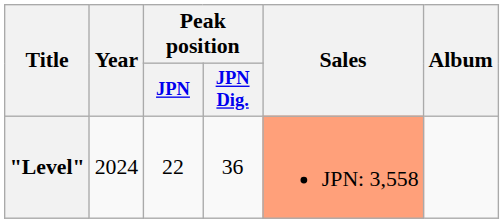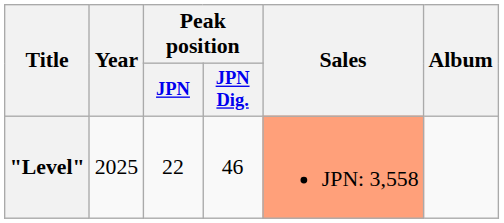 <table class="wikitable plainrowheaders" style="text-align:center">
 <tr>
 <th scope="col" rowspan="2">Title</th>
 <th scope="col" rowspan="2">Year</th>
 <th scope="col" colspan="2">Peak<br>position</th>
 <th scope="col" rowspan="2">Sales</th>
 <th scope="col" rowspan="2">Album</th>
 </tr>
 <tr>
 <th scope="col" style="width:2.75em;font-size:85%"><a href='#'>JPN</a><br></th>
 <th scope="col" style="width:2.75em;font-size:85%"><a href='#'>JPN<br>Dig.</a><br></th>
 </tr>
 <tr>
 <th scope="row">"Level"<br></th>
-<td>2024</td>
+<td>2025</td>
 <td>22</td>
-<td>36</td>
+<td>46</td>
 <td style="background: lightsalmon;"><br><ul><li>JPN: 3,558</li></ul></td>
 <td></td>
 </tr>
 </table>
